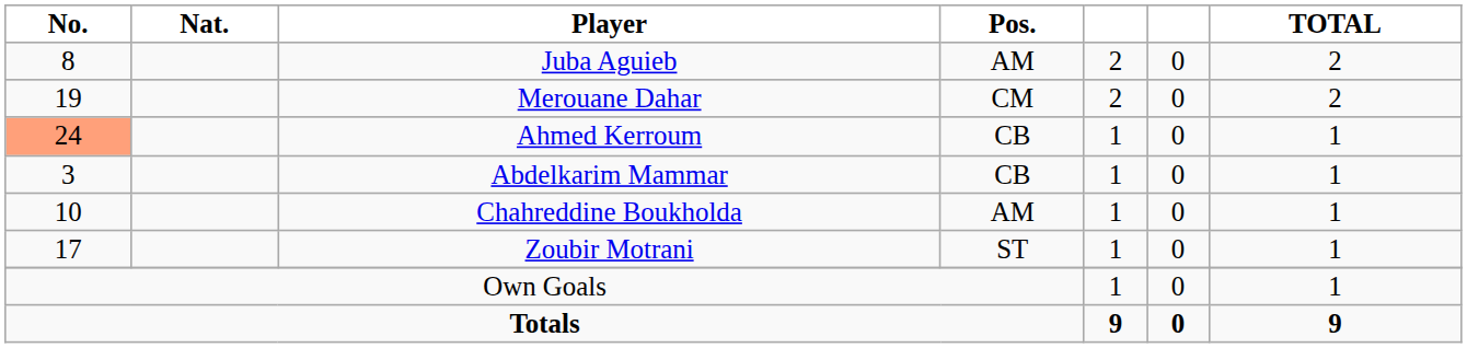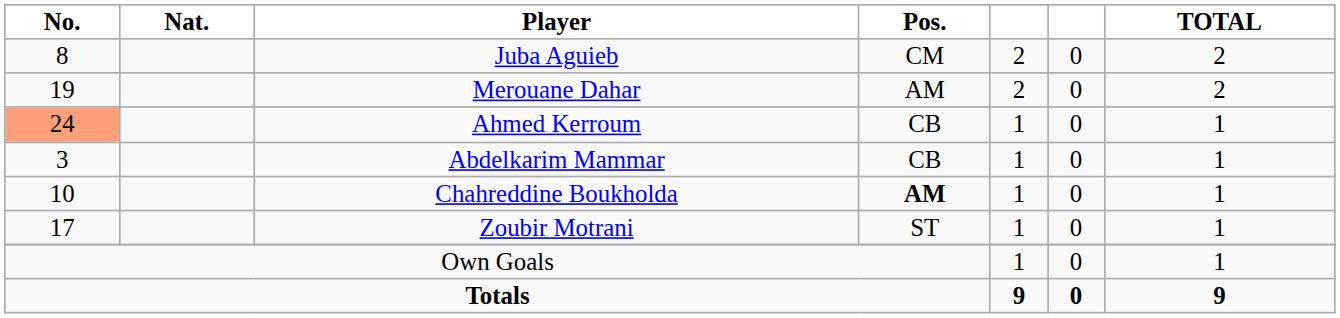 <table class="wikitable sortable alternance" style="font-size:96%; text-align:center; line-height:14px; width:65%;">
 <tr>
 <th style="background:white; color:black; text-align:center;">No.</th>
 <th style="background:white; color:black; text-align:center;">Nat.</th>
 <th style="background:white; color:black; text-align:center;">Player</th>
 <th style="background:white; color:black; text-align:center;">Pos.</th>
 <th style="background:white; color:black; text-align:center;"></th>
 <th style="background:white; color:black; text-align:center;"></th>
 <th style="background:white; color:black; text-align:center;">TOTAL</th>
 </tr>
 <tr>
 <td>8</td>
 <td></td>
 <td><a href='#'>Juba Aguieb</a></td>
-<td>AM</td>
+<td>CM</td>
 <td>2</td>
 <td>0</td>
 <td>2</td>
 </tr>
 <tr>
 <td>19</td>
 <td></td>
 <td><a href='#'>Merouane Dahar</a></td>
-<td>CM</td>
+<td>AM</td>
 <td>2</td>
 <td>0</td>
 <td>2</td>
 </tr>
 <tr>
 <td style="background: lightsalmon;">24</td>
 <td></td>
 <td><a href='#'>Ahmed Kerroum</a></td>
 <td>CB</td>
 <td>1</td>
 <td>0</td>
 <td>1</td>
 </tr>
 <tr>
 <td>3</td>
 <td></td>
 <td><a href='#'>Abdelkarim Mammar</a></td>
 <td>CB</td>
 <td>1</td>
 <td>0</td>
 <td>1</td>
 </tr>
 <tr>
 <td>10</td>
 <td></td>
 <td><a href='#'>Chahreddine Boukholda</a></td>
-<td>AM</td>
+<td><strong>AM</strong></td>
 <td>1</td>
 <td>0</td>
 <td>1</td>
 </tr>
 <tr>
 <td>17</td>
 <td></td>
 <td><a href='#'>Zoubir Motrani</a></td>
 <td>ST</td>
 <td>1</td>
 <td>0</td>
 <td>1</td>
 </tr>
 <tr>
 </tr>
 <tr class="sortbottom">
 <td colspan="4">Own Goals</td>
 <td>1</td>
 <td>0</td>
 <td>1</td>
 </tr>
 <tr class="sortbottom">
 <td colspan="4"><strong>Totals</strong></td>
 <td><strong>9</strong></td>
 <td><strong>0</strong></td>
 <td><strong>9</strong></td>
 </tr>
 </table>
